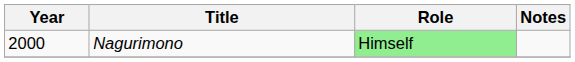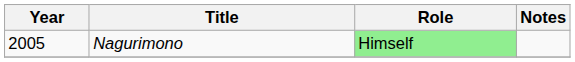 <table class="wikitable sortable">
 <tr>
 <th style="width:75px;">Year</th>
 <th style="width:250px;">Title</th>
 <th style="width:150px;">Role</th>
 <th class="unsortable">Notes</th>
 </tr>
 <tr>
-<td>2000</td>
+<td>2005</td>
 <td><em>Nagurimono</em></td>
 <td style="background: lightgreen;">Himself</td>
 <td></td>
 </tr>
 <tr>
 </tr>
 </table>
